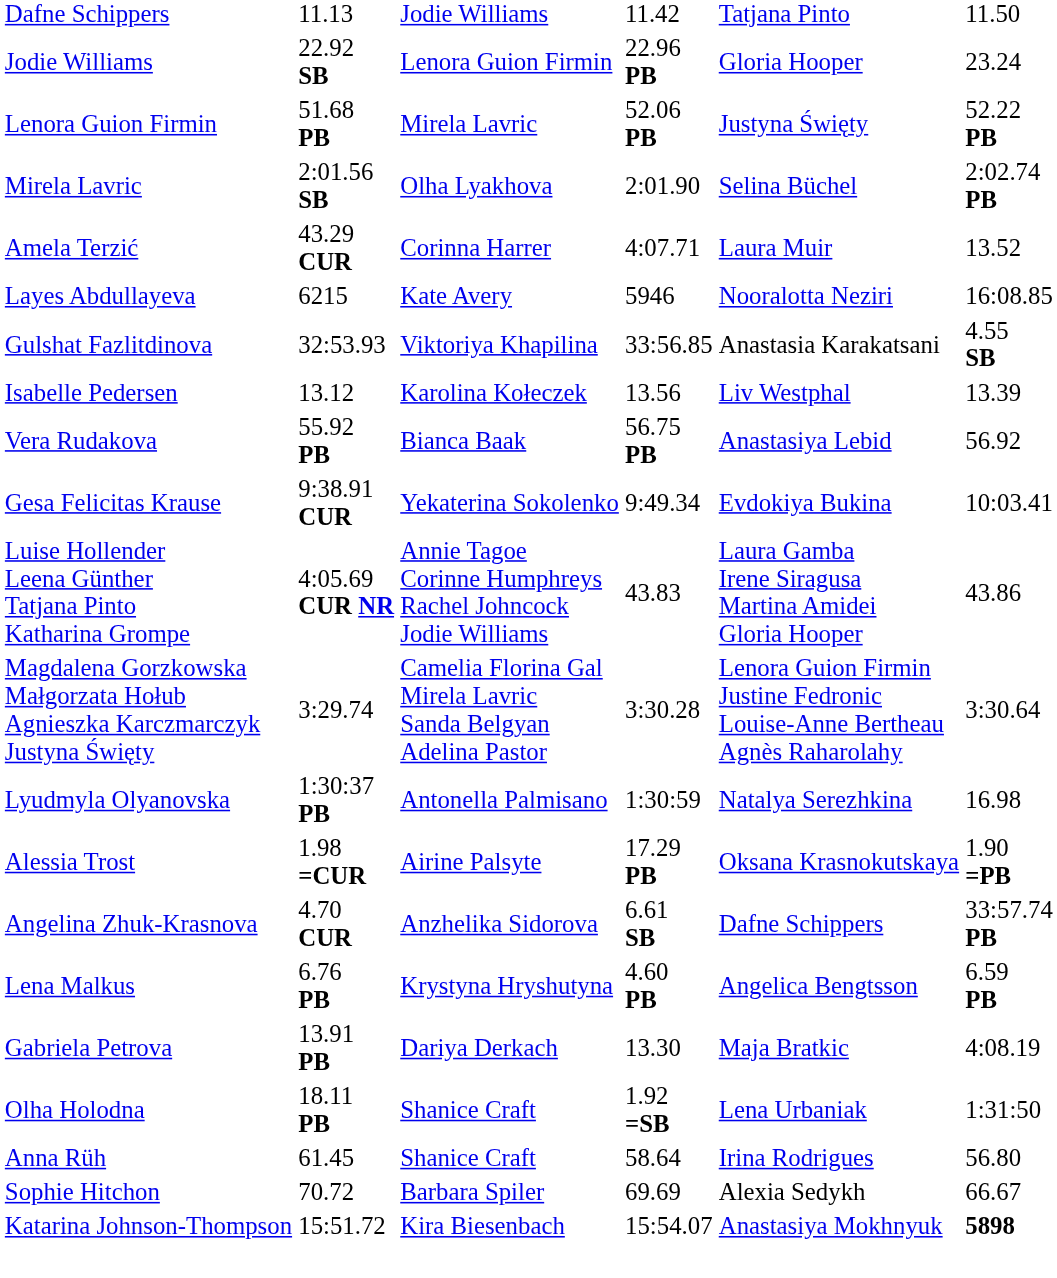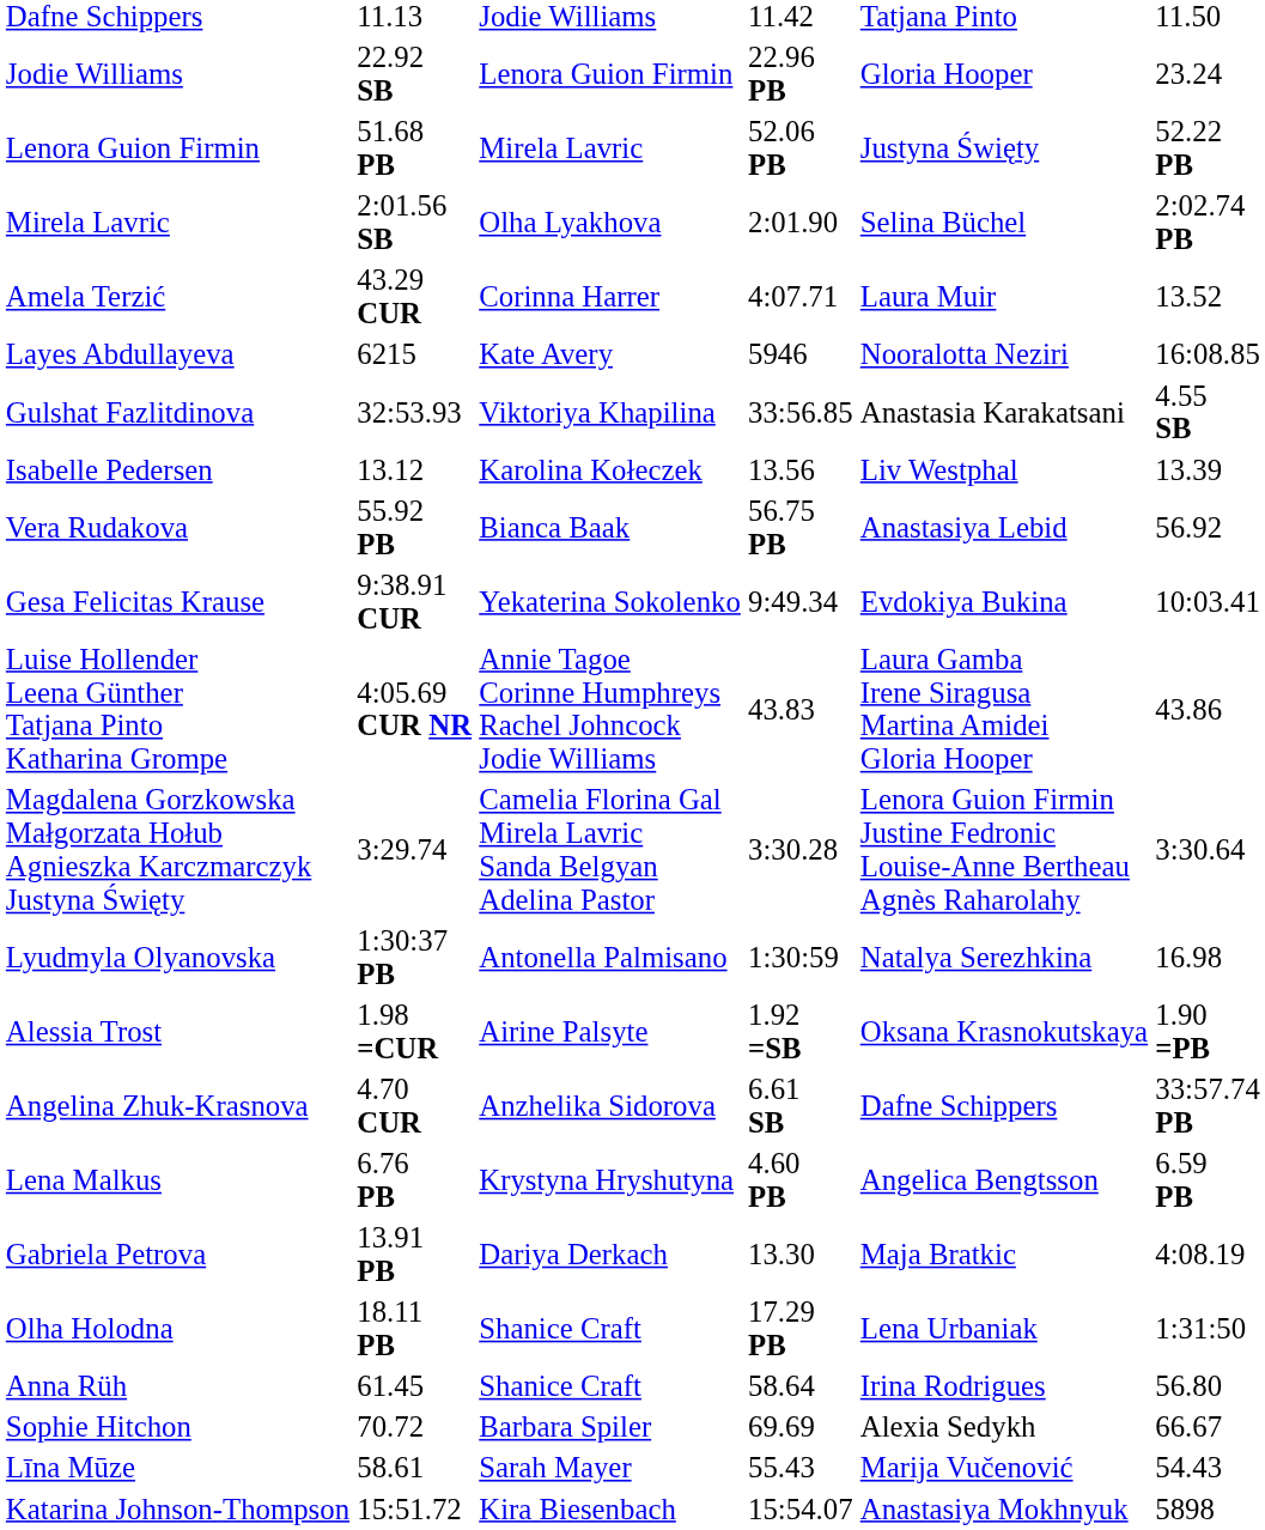 <table>
 <tr>
 <td></td>
 <td><a href='#'>Dafne Schippers</a><br></td>
 <td>11.13</td>
 <td><a href='#'>Jodie Williams</a><br></td>
 <td>11.42</td>
 <td><a href='#'>Tatjana Pinto</a><br></td>
 <td>11.50</td>
 </tr>
 <tr>
 <td></td>
 <td><a href='#'>Jodie Williams</a><br></td>
 <td>22.92<br><strong>SB</strong></td>
 <td><a href='#'>Lenora Guion Firmin</a><br></td>
 <td>22.96<br><strong>PB</strong></td>
 <td><a href='#'>Gloria Hooper</a><br></td>
 <td>23.24</td>
 </tr>
 <tr>
 <td></td>
 <td><a href='#'>Lenora Guion Firmin</a><br></td>
 <td>51.68<br><strong>PB</strong></td>
 <td><a href='#'>Mirela Lavric</a><br></td>
 <td>52.06<br><strong>PB</strong></td>
 <td><a href='#'>Justyna Święty</a><br></td>
 <td>52.22<br><strong>PB</strong></td>
 </tr>
 <tr>
 <td></td>
 <td><a href='#'>Mirela Lavric</a><br></td>
 <td>2:01.56<br><strong>SB</strong></td>
 <td><a href='#'>Olha Lyakhova</a><br></td>
 <td>2:01.90</td>
 <td><a href='#'>Selina Büchel</a><br></td>
 <td>2:02.74<br><strong>PB</strong></td>
 </tr>
 <tr>
 <td></td>
 <td><a href='#'>Amela Terzić</a><br></td>
 <td>43.29<br><strong>CUR</strong></td>
 <td><a href='#'>Corinna Harrer</a><br></td>
 <td>4:07.71</td>
 <td><a href='#'>Laura Muir</a><br></td>
 <td>13.52</td>
 </tr>
 <tr>
 <td></td>
 <td><a href='#'>Layes Abdullayeva</a><br></td>
 <td>6215</td>
 <td><a href='#'>Kate Avery</a><br></td>
 <td>5946</td>
 <td><a href='#'>Nooralotta Neziri</a><br></td>
 <td>16:08.85</td>
 </tr>
 <tr>
 <td></td>
 <td><a href='#'>Gulshat Fazlitdinova</a><br></td>
 <td>32:53.93</td>
 <td><a href='#'>Viktoriya Khapilina</a><br></td>
 <td>33:56.85</td>
 <td>Anastasia Karakatsani<br></td>
 <td>4.55<br><strong>SB</strong></td>
 </tr>
 <tr>
 <td></td>
 <td><a href='#'>Isabelle Pedersen</a><br></td>
 <td>13.12</td>
 <td><a href='#'>Karolina Kołeczek</a><br></td>
 <td>13.56</td>
 <td><a href='#'>Liv Westphal</a><br></td>
 <td>13.39</td>
 </tr>
 <tr>
 <td></td>
 <td><a href='#'>Vera Rudakova</a><br></td>
 <td>55.92<br><strong>PB</strong></td>
 <td><a href='#'>Bianca Baak</a><br></td>
 <td>56.75<br><strong>PB</strong></td>
 <td><a href='#'>Anastasiya Lebid</a><br></td>
 <td>56.92</td>
 </tr>
 <tr>
 <td></td>
 <td><a href='#'>Gesa Felicitas Krause</a><br></td>
 <td>9:38.91<br><strong>CUR</strong></td>
 <td><a href='#'>Yekaterina Sokolenko</a><br></td>
 <td>9:49.34</td>
 <td><a href='#'>Evdokiya Bukina</a><br></td>
 <td>10:03.41</td>
 </tr>
 <tr>
 <td></td>
 <td><a href='#'>Luise Hollender</a><br><a href='#'>Leena Günther</a><br><a href='#'>Tatjana Pinto</a><br><a href='#'>Katharina Grompe</a><br></td>
 <td>4:05.69<br><strong>CUR</strong> <strong><a href='#'>NR</a></strong></td>
 <td><a href='#'>Annie Tagoe</a><br><a href='#'>Corinne Humphreys</a><br><a href='#'>Rachel Johncock</a><br><a href='#'>Jodie Williams</a><br></td>
 <td>43.83</td>
 <td><a href='#'>Laura Gamba</a><br><a href='#'>Irene Siragusa</a><br><a href='#'>Martina Amidei</a><br><a href='#'>Gloria Hooper</a><br></td>
 <td>43.86</td>
 </tr>
 <tr>
 <td></td>
 <td><a href='#'>Magdalena Gorzkowska</a><br><a href='#'>Małgorzata Hołub</a><br><a href='#'>Agnieszka Karczmarczyk</a><br><a href='#'>Justyna Święty</a><br></td>
 <td>3:29.74</td>
 <td><a href='#'>Camelia Florina Gal</a><br><a href='#'>Mirela Lavric</a><br><a href='#'>Sanda Belgyan</a><br><a href='#'>Adelina Pastor</a><br></td>
 <td>3:30.28</td>
 <td><a href='#'>Lenora Guion Firmin</a><br><a href='#'>Justine Fedronic</a><br><a href='#'>Louise-Anne Bertheau</a><br><a href='#'>Agnès Raharolahy</a><br></td>
 <td>3:30.64</td>
 </tr>
 <tr>
 <td></td>
 <td><a href='#'>Lyudmyla Olyanovska</a><br></td>
 <td>1:30:37<br><strong>PB</strong></td>
 <td><a href='#'>Antonella Palmisano</a><br></td>
 <td>1:30:59</td>
 <td><a href='#'>Natalya Serezhkina</a><br></td>
 <td>16.98</td>
 </tr>
 <tr>
 <td></td>
 <td><a href='#'>Alessia Trost</a><br></td>
 <td>1.98<br><strong>=CUR</strong></td>
 <td><a href='#'>Airine Palsyte</a><br></td>
-<td>17.29<br><strong>PB</strong></td>
+<td>1.92<br><strong>=SB</strong></td>
 <td><a href='#'>Oksana Krasnokutskaya</a><br></td>
 <td>1.90<br><strong>=PB</strong></td>
 </tr>
 <tr>
 <td></td>
 <td><a href='#'>Angelina Zhuk-Krasnova</a><br></td>
 <td>4.70<br><strong>CUR</strong></td>
 <td><a href='#'>Anzhelika Sidorova</a><br></td>
 <td>6.61<br><strong>SB</strong></td>
 <td><a href='#'>Dafne Schippers</a><br></td>
 <td>33:57.74<br><strong>PB</strong></td>
 </tr>
 <tr>
 <td></td>
 <td><a href='#'>Lena Malkus</a><br></td>
 <td>6.76<br><strong>PB</strong></td>
 <td><a href='#'>Krystyna Hryshutyna</a><br></td>
 <td>4.60<br><strong>PB</strong></td>
 <td><a href='#'>Angelica Bengtsson</a><br></td>
 <td>6.59<br><strong>PB</strong></td>
 </tr>
 <tr>
 <td></td>
 <td><a href='#'>Gabriela Petrova</a><br></td>
 <td>13.91<br><strong>PB</strong></td>
 <td><a href='#'>Dariya Derkach</a><br></td>
 <td>13.30</td>
 <td><a href='#'>Maja Bratkic</a><br></td>
 <td>4:08.19</td>
 </tr>
 <tr>
 <td></td>
 <td><a href='#'>Olha Holodna</a><br></td>
 <td>18.11<br><strong>PB</strong></td>
 <td><a href='#'>Shanice Craft</a><br></td>
-<td>1.92<br><strong>=SB</strong></td>
+<td>17.29<br><strong>PB</strong></td>
 <td><a href='#'>Lena Urbaniak</a><br></td>
 <td>1:31:50</td>
 </tr>
 <tr>
 <td></td>
 <td><a href='#'>Anna Rüh</a><br></td>
 <td>61.45</td>
 <td><a href='#'>Shanice Craft</a><br></td>
 <td>58.64</td>
 <td><a href='#'>Irina Rodrigues</a><br></td>
 <td>56.80</td>
 </tr>
 <tr>
 <td></td>
 <td><a href='#'>Sophie Hitchon</a><br></td>
 <td>70.72</td>
 <td><a href='#'>Barbara Spiler</a><br></td>
 <td>69.69</td>
 <td>Alexia Sedykh<br></td>
 <td>66.67</td>
 </tr>
 <tr>
 <td></td>
+<td><a href='#'>Līna Mūze</a><br></td>
+<td>58.61</td>
+<td><a href='#'>Sarah Mayer</a><br></td>
+<td>55.43</td>
+<td><a href='#'>Marija Vučenović</a><br></td>
+<td>54.43</td>
+</tr>
+<tr>
+<td></td>
 <td><a href='#'>Katarina Johnson-Thompson</a><br></td>
 <td>15:51.72</td>
 <td><a href='#'>Kira Biesenbach</a><br></td>
 <td>15:54.07</td>
 <td><a href='#'>Anastasiya Mokhnyuk</a><br></td>
-<td><strong>5898</strong></td>
+<td>5898</td>
 </tr>
 </table>
